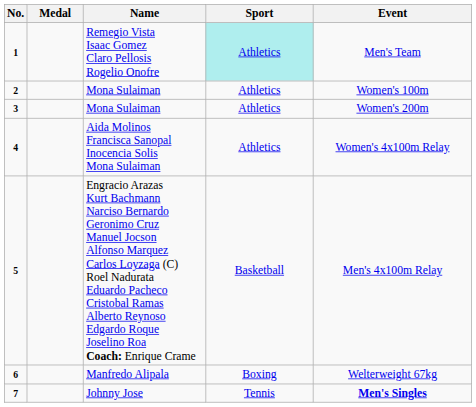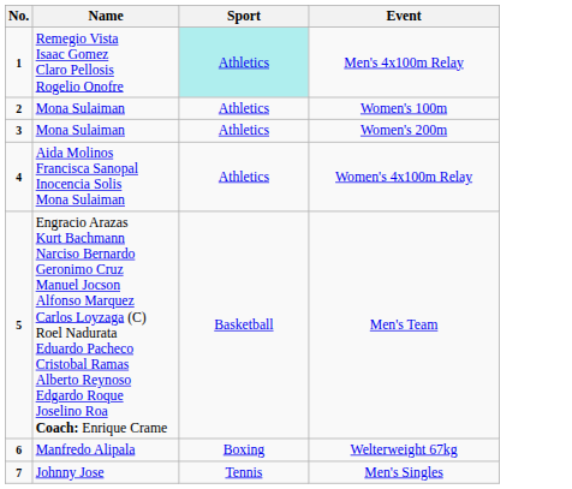 <table class="wikitable" style="font-size:100%; text-align:center;">
 <tr>
 <th width="10">No.</th>
-<th width="70">Medal</th>
 <th width="160">Name</th>
 <th width="140">Sport</th>
 <th width="210">Event</th>
 </tr>
 <tr>
 <td><small><strong>1</strong></small></td>
-<td></td>
 <td align=left><a href='#'>Remegio Vista</a><br><a href='#'>Isaac Gomez</a><br><a href='#'>Claro Pellosis</a><br><a href='#'>Rogelio Onofre</a></td>
 <td style="background: paleturquoise;"> <a href='#'>Athletics</a></td>
-<td><a href='#'>Men's Team</a></td>
+<td><a href='#'>Men's 4x100m Relay</a></td>
 </tr>
 <tr>
 <td><small><strong>2</strong></small></td>
-<td></td>
 <td align=left><a href='#'>Mona Sulaiman</a></td>
 <td> <a href='#'>Athletics</a></td>
 <td><a href='#'>Women's 100m</a></td>
 </tr>
 <tr>
 <td><small><strong>3</strong></small></td>
-<td></td>
 <td align=left><a href='#'>Mona Sulaiman</a></td>
 <td> <a href='#'>Athletics</a></td>
 <td><a href='#'>Women's 200m</a></td>
 </tr>
 <tr>
 <td><small><strong>4</strong></small></td>
-<td></td>
 <td align=left><a href='#'>Aida Molinos</a><br><a href='#'>Francisca Sanopal</a><br><a href='#'>Inocencia Solis</a><br><a href='#'>Mona Sulaiman</a></td>
 <td> <a href='#'>Athletics</a></td>
 <td><a href='#'>Women's 4x100m Relay</a></td>
 </tr>
 <tr>
 <td><small><strong>5</strong></small></td>
-<td></td>
 <td align=left>Engracio Arazas<br><a href='#'>Kurt Bachmann</a><br><a href='#'>Narciso Bernardo</a><br><a href='#'>Geronimo Cruz</a><br><a href='#'>Manuel Jocson</a><br><a href='#'>Alfonso Marquez</a><br><a href='#'>Carlos Loyzaga</a> (C)<br>Roel Nadurata<br><a href='#'>Eduardo Pacheco</a><br><a href='#'>Cristobal Ramas</a><br><a href='#'>Alberto Reynoso</a><br><a href='#'>Edgardo Roque</a><br><a href='#'>Joselino Roa</a><br><strong>Coach:</strong> Enrique Crame</td>
 <td> <a href='#'>Basketball</a></td>
-<td><a href='#'>Men's 4x100m Relay</a></td>
+<td><a href='#'>Men's Team</a></td>
 </tr>
 <tr>
 <td><small><strong>6</strong></small></td>
-<td></td>
 <td align=left><a href='#'>Manfredo Alipala</a></td>
 <td> <a href='#'>Boxing</a></td>
 <td><a href='#'>Welterweight 67kg</a></td>
 </tr>
 <tr>
 <td><small><strong>7</strong></small></td>
-<td></td>
 <td align=left><a href='#'>Johnny Jose</a></td>
 <td> <a href='#'>Tennis</a></td>
-<td><strong><a href='#'>Men's Singles</a></strong></td>
+<td><a href='#'>Men's Singles</a></td>
 </tr>
 </table>
